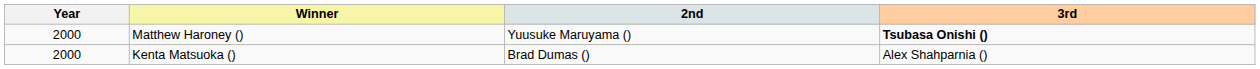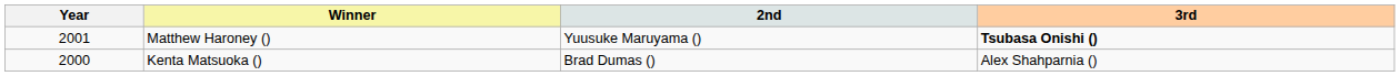 <table class="wikitable" width=100%>
 <tr>
 <th width=10%>Year</th>
 <th style="background-color: #F7F6A8;" width=30%>Winner</th>
 <th style="background-color: #DCE5E5;" width=30%>2nd</th>
 <th style="background-color: #FFCDA0;" width=30%>3rd</th>
 </tr>
 <tr>
-<td align=center>2000 </td>
+<td align=center>2001 </td>
 <td>Matthew Haroney ()</td>
 <td>Yuusuke Maruyama ()</td>
 <td><strong>Tsubasa Onishi ()</strong></td>
 </tr>
 <tr>
 <td align=center>2000 </td>
 <td>Kenta Matsuoka ()</td>
 <td>Brad Dumas ()</td>
 <td>Alex Shahparnia ()</td>
 </tr>
 </table>
